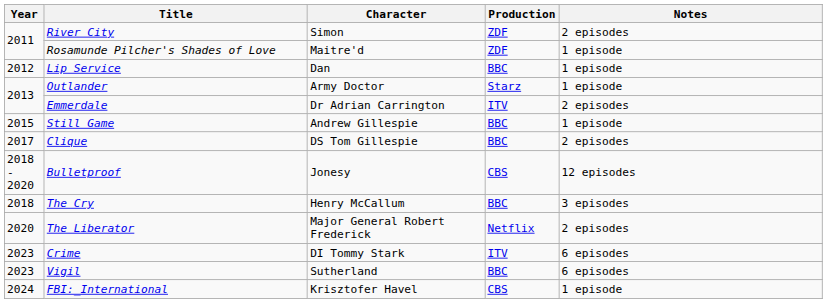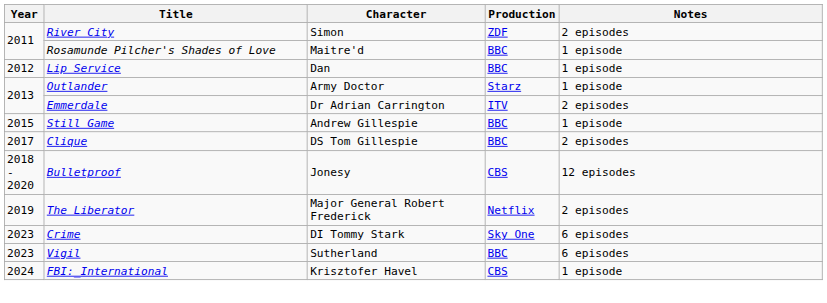 <table class="wikitable">
 <tr>
 <th scope="col" width="40">Year</th>
 <th scope="col" width="300">Title</th>
 <th scope="col" width="200">Character</th>
 <th scope="col" width="80">Production</th>
 <th scope="col" width="300">Notes</th>
 </tr>
 <tr>
 <td Rowspan="2">2011</td>
 <td><em><a href='#'>River City</a></em></td>
 <td>Simon</td>
 <td><a href='#'>ZDF</a></td>
 <td>2 episodes</td>
 </tr>
 <tr>
 <td><em>Rosamunde Pilcher's Shades of Love</em></td>
 <td>Maitre'd</td>
-<td><a href='#'>ZDF</a></td>
+<td><a href='#'>BBC</a></td>
 <td>1 episode</td>
 </tr>
 <tr>
 <td Rowspan="1">2012</td>
 <td><em><a href='#'>Lip Service</a></em></td>
 <td>Dan</td>
 <td><a href='#'>BBC</a></td>
 <td>1 episode</td>
 </tr>
 <tr>
 <td Rowspan="2">2013</td>
 <td><em><a href='#'>Outlander</a></em></td>
 <td>Army Doctor</td>
 <td><a href='#'>Starz</a></td>
 <td>1 episode</td>
 </tr>
 <tr>
 <td><em><a href='#'>Emmerdale</a></em></td>
 <td>Dr Adrian Carrington</td>
 <td><a href='#'>ITV</a></td>
 <td>2 episodes</td>
 </tr>
 <tr>
 <td Rowspan="1">2015</td>
 <td><em><a href='#'>Still Game</a></em></td>
 <td>Andrew Gillespie</td>
 <td><a href='#'>BBC</a></td>
 <td>1 episode</td>
 </tr>
 <tr>
 <td Rowspan="1">2017</td>
 <td><em><a href='#'>Clique</a></em></td>
 <td>DS Tom Gillespie</td>
 <td><a href='#'>BBC</a></td>
 <td>2 episodes</td>
 </tr>
 <tr>
 <td Rowspan="1">2018 - 2020</td>
 <td><em><a href='#'>Bulletproof</a></em></td>
 <td>Jonesy</td>
 <td><a href='#'>CBS</a></td>
 <td>12 episodes</td>
 </tr>
 <tr>
-<td Rowspan="1">2018</td>
-<td><em><a href='#'>The Cry</a></em></td>
-<td>Henry McCallum</td>
-<td><a href='#'>BBC</a></td>
-<td>3 episodes</td>
-</tr>
-<tr>
-<td - Rowspan="1">2020</td>
+<td - Rowspan="1">2019</td>
 <td><em><a href='#'>The Liberator</a></em></td>
 <td>Major General Robert Frederick</td>
 <td><a href='#'>Netflix</a></td>
 <td>2 episodes</td>
 </tr>
 <tr>
 <td - Rowspan="1">2023</td>
 <td><em><a href='#'>Crime</a></em></td>
 <td>DI Tommy Stark</td>
-<td><a href='#'>ITV</a></td>
+<td><a href='#'>Sky One</a></td>
 <td>6 episodes</td>
 </tr>
 <tr>
 <td Rowspan="1">2023</td>
 <td><em><a href='#'>Vigil</a></em></td>
 <td>Sutherland</td>
 <td><a href='#'>BBC</a></td>
 <td>6 episodes</td>
 </tr>
 <tr>
 <td Rowspan="1">2024</td>
 <td><em><a href='#'>FBI:_International</a></em></td>
 <td>Krisztofer Havel</td>
 <td><a href='#'>CBS</a></td>
 <td>1 episode</td>
 </tr>
 </table>
